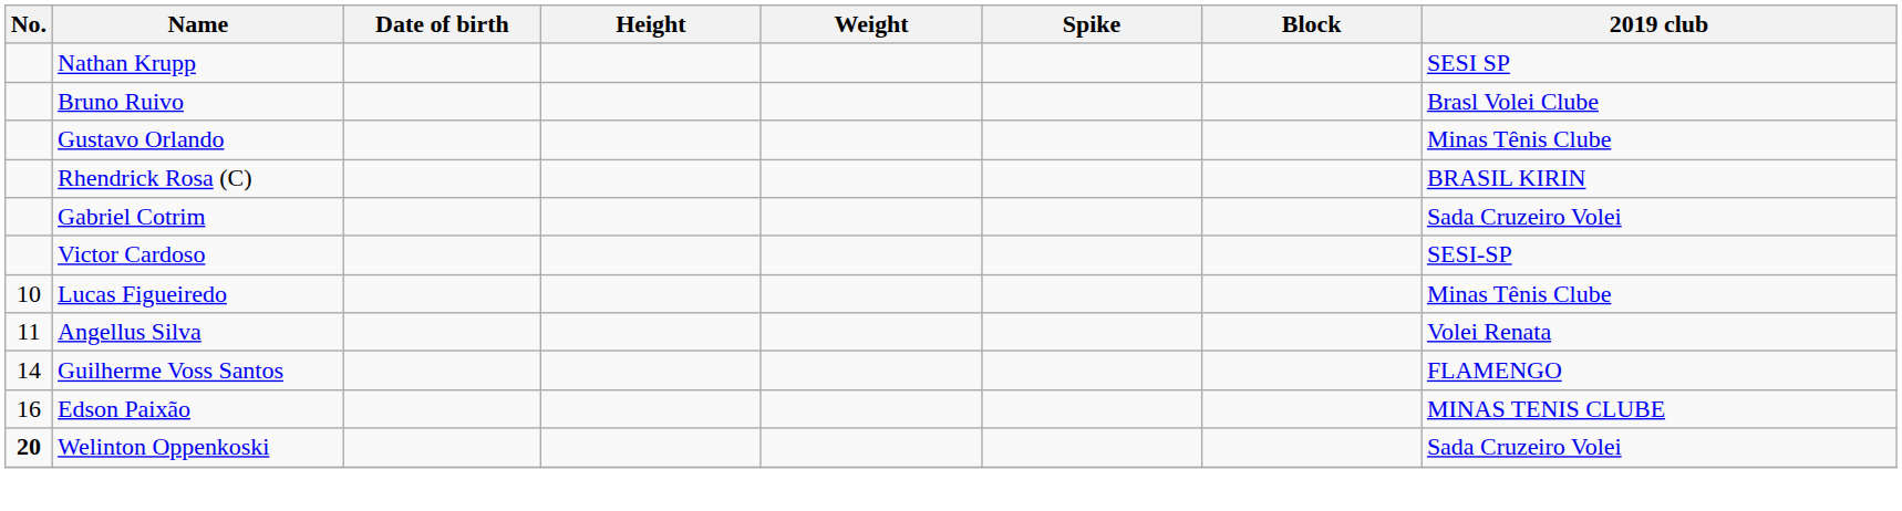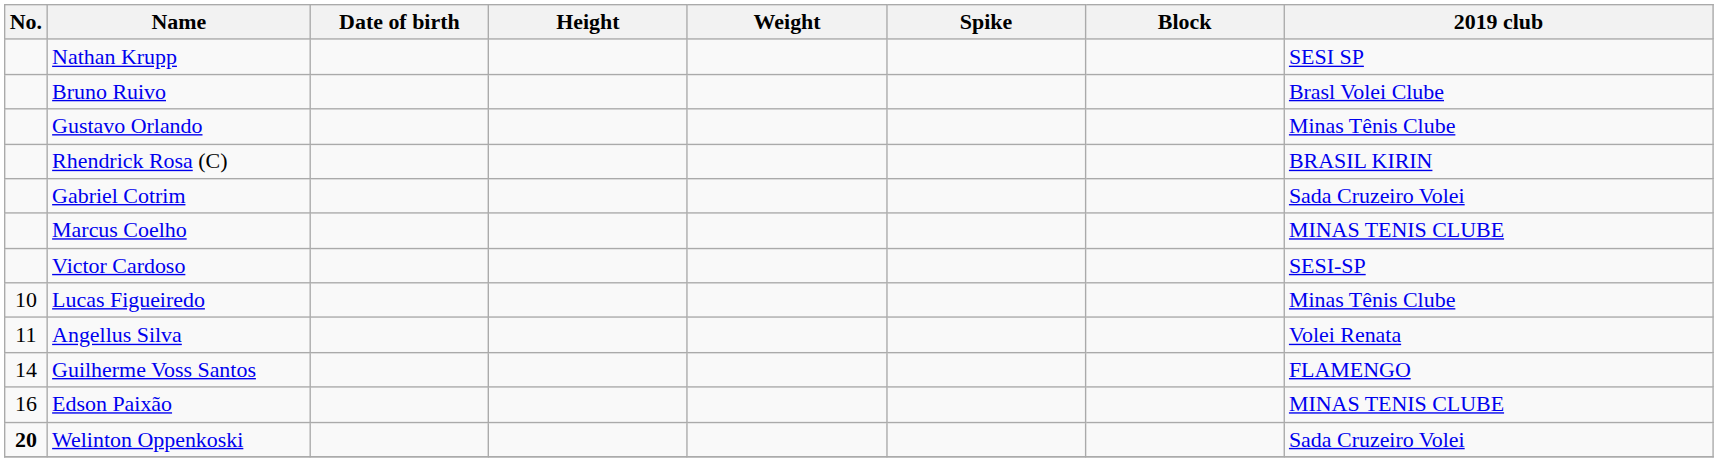 <table class="wikitable sortable" style="font-size:100%; text-align:center;">
 <tr>
 <th>No.</th>
 <th style="width:12em">Name</th>
 <th style="width:8em">Date of birth</th>
 <th style="width:9em">Height</th>
 <th style="width:9em">Weight</th>
 <th style="width:9em">Spike</th>
 <th style="width:9em">Block</th>
 <th style="width:20em">2019 club</th>
 </tr>
 <tr>
 <td></td>
 <td align=left><a href='#'>Nathan Krupp</a></td>
 <td align=right></td>
 <td></td>
 <td></td>
 <td></td>
 <td></td>
 <td align=left> <a href='#'>SESI SP</a></td>
 </tr>
 <tr>
 <td></td>
 <td align=left><a href='#'>Bruno Ruivo</a></td>
 <td align=right></td>
 <td></td>
 <td></td>
 <td></td>
 <td></td>
 <td align=left> <a href='#'>Brasl Volei Clube</a></td>
 </tr>
 <tr>
 <td></td>
 <td align=left><a href='#'>Gustavo Orlando</a></td>
 <td align=right></td>
 <td></td>
 <td></td>
 <td></td>
 <td></td>
 <td align=left> <a href='#'>Minas Tênis Clube</a></td>
 </tr>
 <tr>
 <td></td>
 <td align=left><a href='#'>Rhendrick Rosa</a> (C)</td>
 <td align=right></td>
 <td></td>
 <td></td>
 <td></td>
 <td></td>
 <td align=left> <a href='#'>BRASIL KIRIN</a></td>
 </tr>
 <tr>
 <td></td>
 <td align=left><a href='#'>Gabriel Cotrim</a></td>
 <td align=right></td>
 <td></td>
 <td></td>
 <td></td>
 <td></td>
 <td align=left> <a href='#'>Sada Cruzeiro Volei</a></td>
+</tr>
+<tr>
+<td></td>
+<td align=left><a href='#'>Marcus Coelho</a></td>
+<td align=right></td>
+<td></td>
+<td></td>
+<td></td>
+<td></td>
+<td align=left> <a href='#'>MINAS TENIS CLUBE</a></td>
 </tr>
 <tr>
 <td></td>
 <td align=left><a href='#'>Victor Cardoso</a></td>
 <td align=right></td>
 <td></td>
 <td></td>
 <td></td>
 <td></td>
 <td align=left> <a href='#'>SESI-SP</a></td>
 </tr>
 <tr>
 <td>10</td>
 <td align=left><a href='#'>Lucas Figueiredo</a></td>
 <td align=right></td>
 <td></td>
 <td></td>
 <td></td>
 <td></td>
 <td align=left> <a href='#'>Minas Tênis Clube</a></td>
 </tr>
 <tr>
 <td>11</td>
 <td align=left><a href='#'>Angellus Silva</a></td>
 <td align=right></td>
 <td></td>
 <td></td>
 <td></td>
 <td></td>
 <td align=left> <a href='#'>Volei Renata</a></td>
 </tr>
 <tr>
 <td>14</td>
 <td align=left><a href='#'>Guilherme Voss Santos</a></td>
 <td align=right></td>
 <td></td>
 <td></td>
 <td></td>
 <td></td>
 <td align=left> <a href='#'>FLAMENGO</a></td>
 </tr>
 <tr>
 <td>16</td>
 <td align=left><a href='#'>Edson Paixão</a></td>
 <td align=right></td>
 <td></td>
 <td></td>
 <td></td>
 <td></td>
 <td align=left> <a href='#'>MINAS TENIS CLUBE</a></td>
 </tr>
 <tr>
 <td><strong>20</strong></td>
 <td align=left><a href='#'>Welinton Oppenkoski</a></td>
 <td align=right></td>
 <td></td>
 <td></td>
 <td></td>
 <td></td>
 <td align=left> <a href='#'>Sada Cruzeiro Volei</a></td>
 </tr>
 <tr>
 </tr>
 </table>
